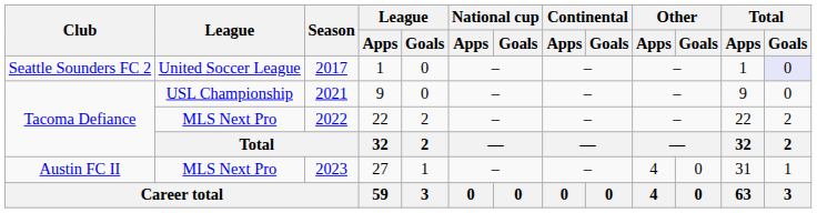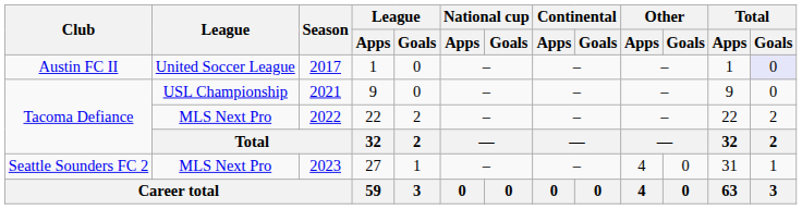 <table class="wikitable" style="text-align:center">
 <tr>
 <th rowspan="2">Club</th>
 <th rowspan="2">League</th>
 <th rowspan="2">Season</th>
 <th colspan="2">League</th>
 <th colspan="2">National cup</th>
 <th colspan="2">Continental</th>
 <th colspan="2">Other</th>
 <th colspan="2">Total</th>
 </tr>
 <tr>
 <th>Apps</th>
 <th>Goals</th>
 <th>Apps</th>
 <th>Goals</th>
 <th>Apps</th>
 <th>Goals</th>
 <th>Apps</th>
 <th>Goals</th>
 <th>Apps</th>
 <th>Goals</th>
 </tr>
 <tr>
-<td><a href='#'>Seattle Sounders FC 2</a></td>
+<td><a href='#'>Austin FC II</a></td>
 <td><a href='#'>United Soccer League</a></td>
 <td><a href='#'>2017</a></td>
 <td>1</td>
 <td>0</td>
 <td colspan="2">–</td>
 <td colspan="2">–</td>
 <td colspan="2">–</td>
 <td>1</td>
 <td style="background: lavender;">0</td>
 </tr>
 <tr>
 <td rowspan=3><a href='#'>Tacoma Defiance</a></td>
 <td><a href='#'>USL Championship</a></td>
 <td><a href='#'>2021</a></td>
 <td>9</td>
 <td>0</td>
 <td colspan="2">–</td>
 <td colspan="2">–</td>
 <td colspan="2">–</td>
 <td>9</td>
 <td>0</td>
 </tr>
 <tr>
 <td><a href='#'>MLS Next Pro</a></td>
 <td><a href='#'>2022</a></td>
 <td>22</td>
 <td>2</td>
 <td colspan="2">–</td>
 <td colspan="2">–</td>
 <td colspan="2">–</td>
 <td>22</td>
 <td>2</td>
 </tr>
 <tr>
 <th colspan="2">Total</th>
 <th>32</th>
 <th>2</th>
 <th colspan="2">—</th>
 <th colspan="2">—</th>
 <th colspan="2">—</th>
 <th>32</th>
 <th>2</th>
 </tr>
 <tr>
-<td><a href='#'>Austin FC II</a></td>
+<td><a href='#'>Seattle Sounders FC 2</a></td>
 <td><a href='#'>MLS Next Pro</a></td>
 <td><a href='#'>2023</a></td>
 <td>27</td>
 <td>1</td>
 <td colspan="2">–</td>
 <td colspan="2">–</td>
 <td>4</td>
 <td>0</td>
 <td>31</td>
 <td>1</td>
 </tr>
 <tr>
 <th colspan="3">Career total</th>
 <th>59</th>
 <th>3</th>
 <th>0</th>
 <th>0</th>
 <th>0</th>
 <th>0</th>
 <th>4</th>
 <th>0</th>
 <th>63</th>
 <th>3</th>
 </tr>
 </table>
